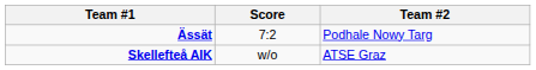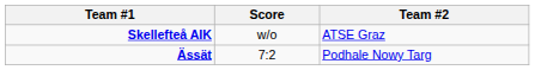 <table class="wikitable" style="text-align: center;">
 <tr>
 <th width=22%>Team #1</th>
 <th width=11%>Score</th>
 <th width=22%>Team #2</th>
 </tr>
 <tr>
+<td style="text-align: right;"><strong><a href='#'>Skellefteå AIK</a></strong> </td>
+<td>w/o</td>
+<td style="text-align: left;"> <a href='#'>ATSE Graz</a></td>
+</tr>
+<tr>
 <td style="text-align: right;"><strong><a href='#'>Ässät</a></strong> </td>
 <td>7:2</td>
 <td style="text-align: left;"> <a href='#'>Podhale Nowy Targ</a></td>
 </tr>
-<tr>
-<td style="text-align: right;"><strong><a href='#'>Skellefteå AIK</a></strong> </td>
-<td>w/o</td>
-<td style="text-align: left;"> <a href='#'>ATSE Graz</a></td>
-</tr>
 </table>
